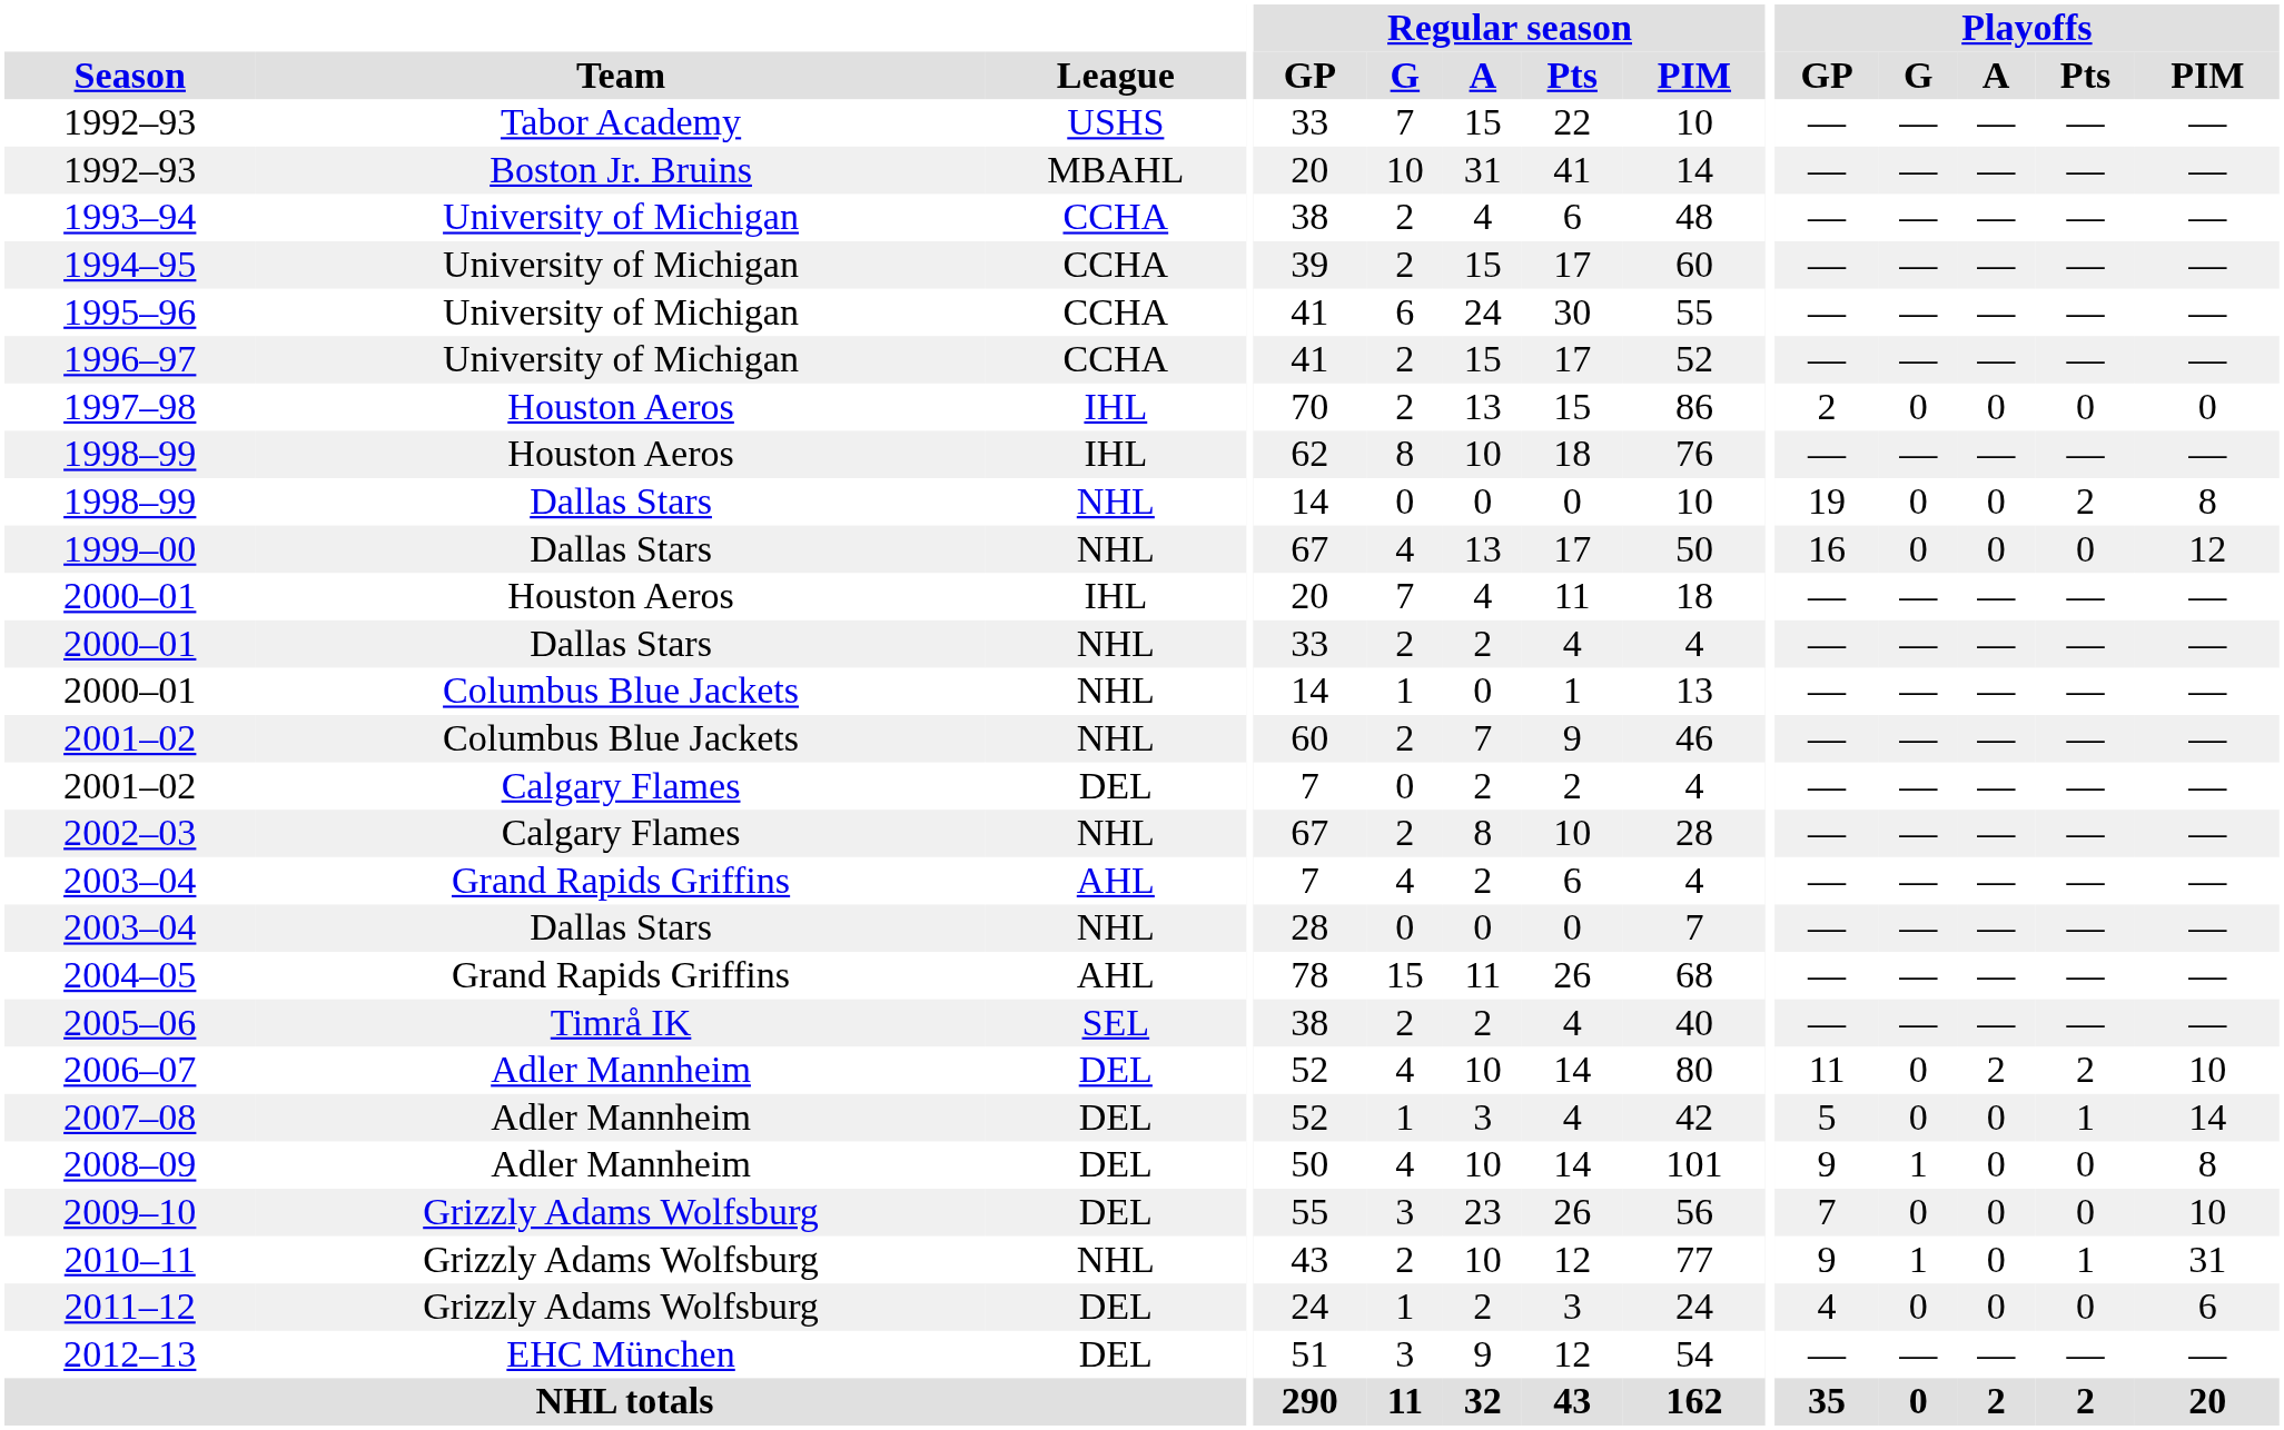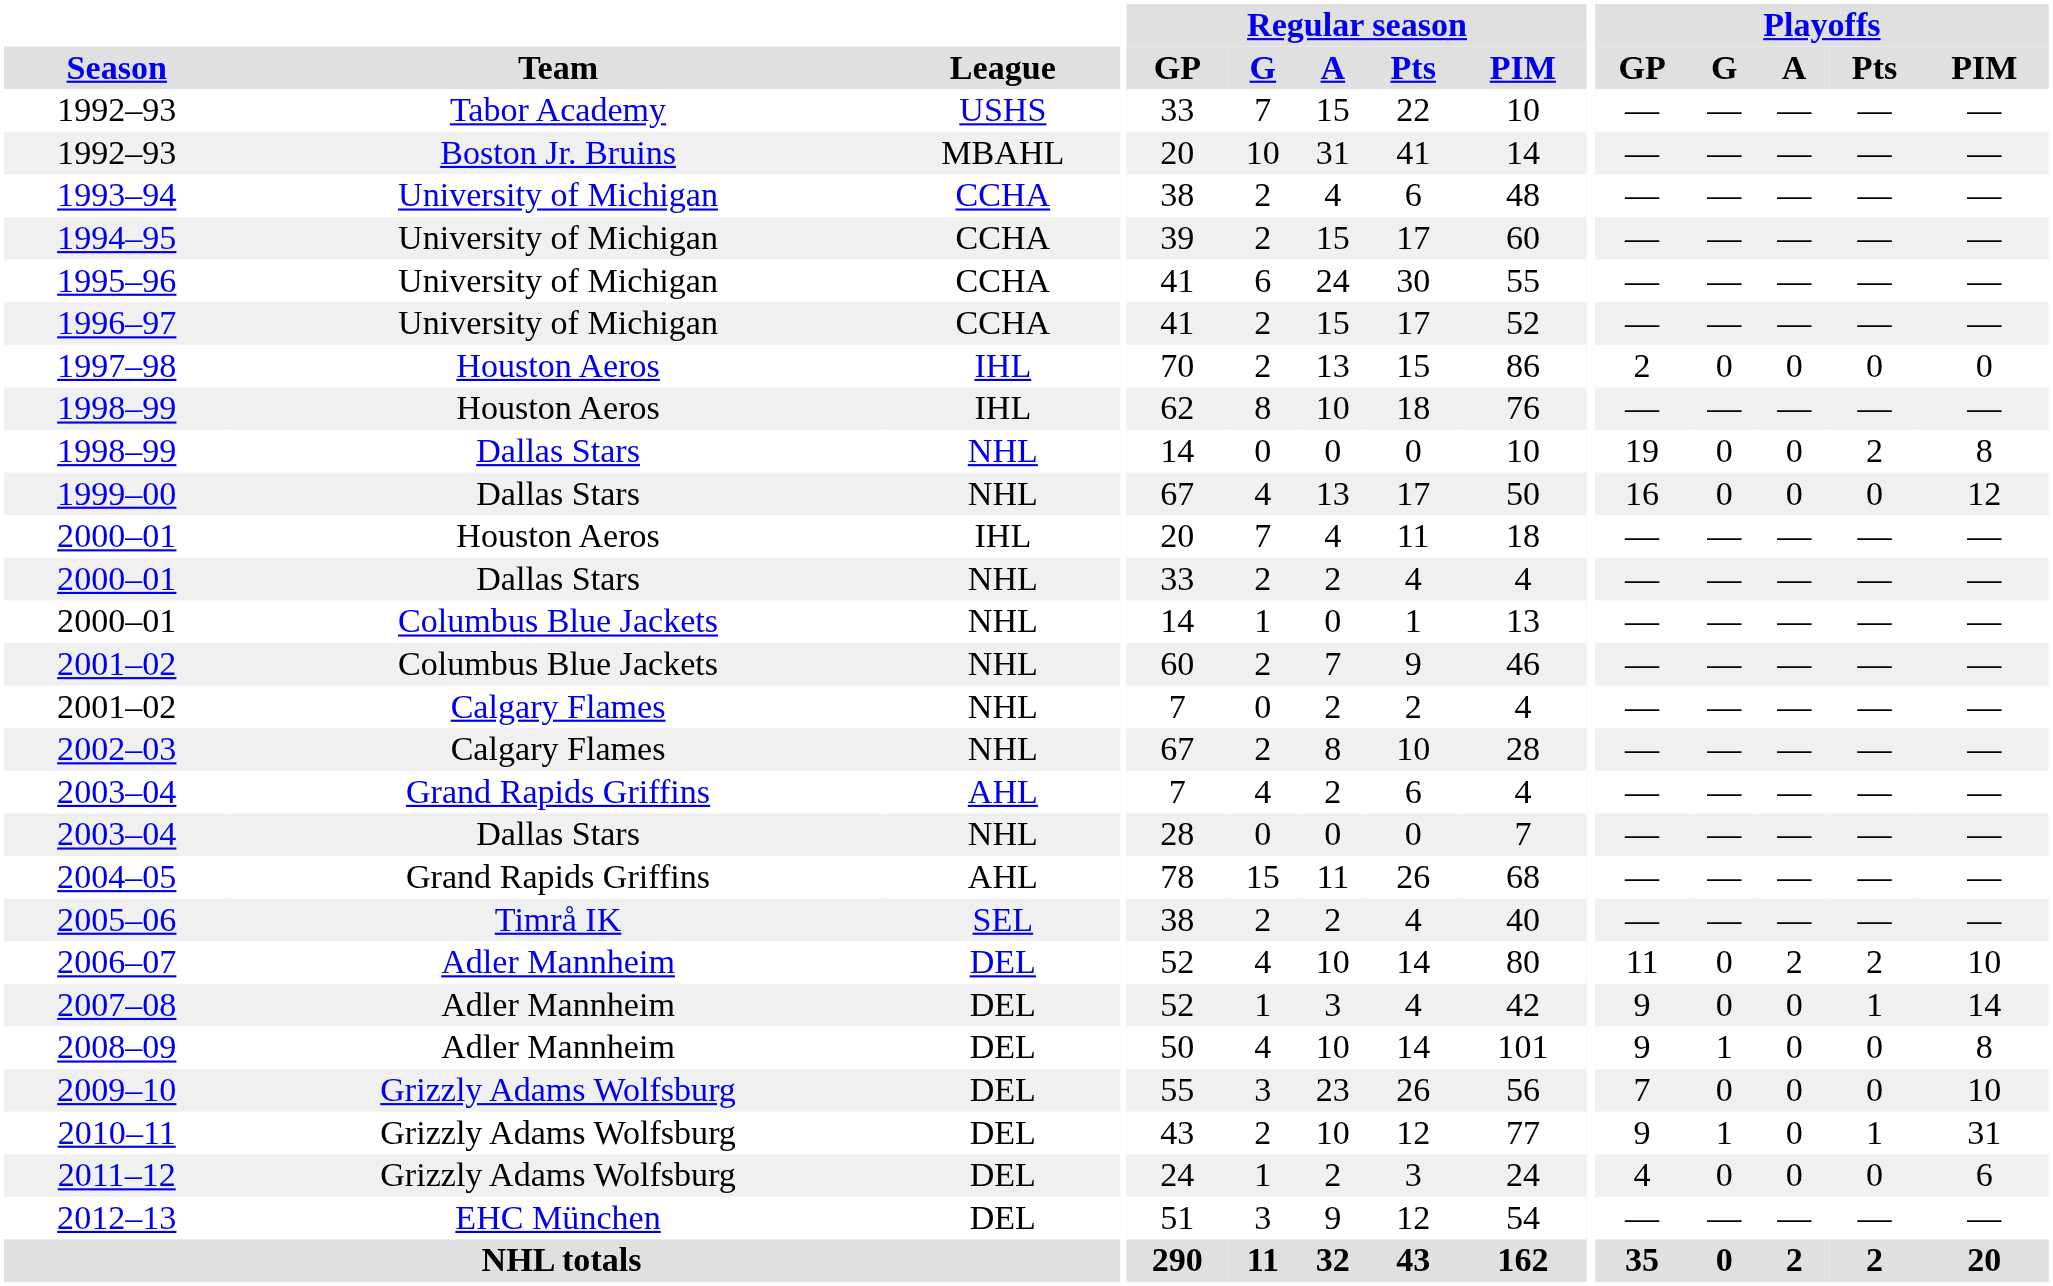 <table border="0" cellpadding="1" cellspacing="0" style="text-align:center; width:60em">
 <tr bgcolor="#e0e0e0">
 <th colspan="3" bgcolor="#ffffff"></th>
 <th rowspan="100" bgcolor="#ffffff"></th>
 <th colspan="5"><a href='#'>Regular season</a></th>
 <th rowspan="100" bgcolor="#ffffff"></th>
 <th colspan="5"><a href='#'>Playoffs</a></th>
 </tr>
 <tr bgcolor="#e0e0e0">
 <th><a href='#'>Season</a></th>
 <th>Team</th>
 <th>League</th>
 <th>GP</th>
 <th><a href='#'>G</a></th>
 <th><a href='#'>A</a></th>
 <th><a href='#'>Pts</a></th>
 <th><a href='#'>PIM</a></th>
 <th>GP</th>
 <th>G</th>
 <th>A</th>
 <th>Pts</th>
 <th>PIM</th>
 </tr>
 <tr>
 <td>1992–93</td>
 <td><a href='#'>Tabor Academy</a></td>
 <td><a href='#'>USHS</a></td>
 <td>33</td>
 <td>7</td>
 <td>15</td>
 <td>22</td>
 <td>10</td>
 <td>—</td>
 <td>—</td>
 <td>—</td>
 <td>—</td>
 <td>—</td>
 </tr>
 <tr bgcolor="#f0f0f0">
 <td>1992–93</td>
 <td><a href='#'>Boston Jr. Bruins</a></td>
 <td>MBAHL</td>
 <td>20</td>
 <td>10</td>
 <td>31</td>
 <td>41</td>
 <td>14</td>
 <td>—</td>
 <td>—</td>
 <td>—</td>
 <td>—</td>
 <td>—</td>
 </tr>
 <tr>
 <td><a href='#'>1993–94</a></td>
 <td><a href='#'>University of Michigan</a></td>
 <td><a href='#'>CCHA</a></td>
 <td>38</td>
 <td>2</td>
 <td>4</td>
 <td>6</td>
 <td>48</td>
 <td>—</td>
 <td>—</td>
 <td>—</td>
 <td>—</td>
 <td>—</td>
 </tr>
 <tr bgcolor="#f0f0f0">
 <td><a href='#'>1994–95</a></td>
 <td>University of Michigan</td>
 <td>CCHA</td>
 <td>39</td>
 <td>2</td>
 <td>15</td>
 <td>17</td>
 <td>60</td>
 <td>—</td>
 <td>—</td>
 <td>—</td>
 <td>—</td>
 <td>—</td>
 </tr>
 <tr>
 <td><a href='#'>1995–96</a></td>
 <td>University of Michigan</td>
 <td>CCHA</td>
 <td>41</td>
 <td>6</td>
 <td>24</td>
 <td>30</td>
 <td>55</td>
 <td>—</td>
 <td>—</td>
 <td>—</td>
 <td>—</td>
 <td>—</td>
 </tr>
 <tr bgcolor="#f0f0f0">
 <td><a href='#'>1996–97</a></td>
 <td>University of Michigan</td>
 <td>CCHA</td>
 <td>41</td>
 <td>2</td>
 <td>15</td>
 <td>17</td>
 <td>52</td>
 <td>—</td>
 <td>—</td>
 <td>—</td>
 <td>—</td>
 <td>—</td>
 </tr>
 <tr>
 <td><a href='#'>1997–98</a></td>
 <td><a href='#'>Houston Aeros</a></td>
 <td><a href='#'>IHL</a></td>
 <td>70</td>
 <td>2</td>
 <td>13</td>
 <td>15</td>
 <td>86</td>
 <td>2</td>
 <td>0</td>
 <td>0</td>
 <td>0</td>
 <td>0</td>
 </tr>
 <tr bgcolor="#f0f0f0">
 <td><a href='#'>1998–99</a></td>
 <td>Houston Aeros</td>
 <td>IHL</td>
 <td>62</td>
 <td>8</td>
 <td>10</td>
 <td>18</td>
 <td>76</td>
 <td>—</td>
 <td>—</td>
 <td>—</td>
 <td>—</td>
 <td>—</td>
 </tr>
 <tr>
 <td><a href='#'>1998–99</a></td>
 <td><a href='#'>Dallas Stars</a></td>
 <td><a href='#'>NHL</a></td>
 <td>14</td>
 <td>0</td>
 <td>0</td>
 <td>0</td>
 <td>10</td>
 <td>19</td>
 <td>0</td>
 <td>0</td>
 <td>2</td>
 <td>8</td>
 </tr>
 <tr bgcolor="#f0f0f0">
 <td><a href='#'>1999–00</a></td>
 <td>Dallas Stars</td>
 <td>NHL</td>
 <td>67</td>
 <td>4</td>
 <td>13</td>
 <td>17</td>
 <td>50</td>
 <td>16</td>
 <td>0</td>
 <td>0</td>
 <td>0</td>
 <td>12</td>
 </tr>
 <tr>
 <td><a href='#'>2000–01</a></td>
 <td>Houston Aeros</td>
 <td>IHL</td>
 <td>20</td>
 <td>7</td>
 <td>4</td>
 <td>11</td>
 <td>18</td>
 <td>—</td>
 <td>—</td>
 <td>—</td>
 <td>—</td>
 <td>—</td>
 </tr>
 <tr bgcolor="#f0f0f0">
 <td><a href='#'>2000–01</a></td>
 <td>Dallas Stars</td>
 <td>NHL</td>
 <td>33</td>
 <td>2</td>
 <td>2</td>
 <td>4</td>
 <td>4</td>
 <td>—</td>
 <td>—</td>
 <td>—</td>
 <td>—</td>
 <td>—</td>
 </tr>
 <tr>
 <td>2000–01</td>
 <td><a href='#'>Columbus Blue Jackets</a></td>
 <td>NHL</td>
 <td>14</td>
 <td>1</td>
 <td>0</td>
 <td>1</td>
 <td>13</td>
 <td>—</td>
 <td>—</td>
 <td>—</td>
 <td>—</td>
 <td>—</td>
 </tr>
 <tr bgcolor="#f0f0f0">
 <td><a href='#'>2001–02</a></td>
 <td>Columbus Blue Jackets</td>
 <td>NHL</td>
 <td>60</td>
 <td>2</td>
 <td>7</td>
 <td>9</td>
 <td>46</td>
 <td>—</td>
 <td>—</td>
 <td>—</td>
 <td>—</td>
 <td>—</td>
 </tr>
 <tr>
 <td>2001–02</td>
 <td><a href='#'>Calgary Flames</a></td>
-<td>DEL</td>
+<td>NHL</td>
 <td>7</td>
 <td>0</td>
 <td>2</td>
 <td>2</td>
 <td>4</td>
 <td>—</td>
 <td>—</td>
 <td>—</td>
 <td>—</td>
 <td>—</td>
 </tr>
 <tr bgcolor="#f0f0f0">
 <td><a href='#'>2002–03</a></td>
 <td>Calgary Flames</td>
 <td>NHL</td>
 <td>67</td>
 <td>2</td>
 <td>8</td>
 <td>10</td>
 <td>28</td>
 <td>—</td>
 <td>—</td>
 <td>—</td>
 <td>—</td>
 <td>—</td>
 </tr>
 <tr>
 <td><a href='#'>2003–04</a></td>
 <td><a href='#'>Grand Rapids Griffins</a></td>
 <td><a href='#'>AHL</a></td>
 <td>7</td>
 <td>4</td>
 <td>2</td>
 <td>6</td>
 <td>4</td>
 <td>—</td>
 <td>—</td>
 <td>—</td>
 <td>—</td>
 <td>—</td>
 </tr>
 <tr bgcolor="#f0f0f0">
 <td><a href='#'>2003–04</a></td>
 <td>Dallas Stars</td>
 <td>NHL</td>
 <td>28</td>
 <td>0</td>
 <td>0</td>
 <td>0</td>
 <td>7</td>
 <td>—</td>
 <td>—</td>
 <td>—</td>
 <td>—</td>
 <td>—</td>
 </tr>
 <tr>
 <td><a href='#'>2004–05</a></td>
 <td>Grand Rapids Griffins</td>
 <td>AHL</td>
 <td>78</td>
 <td>15</td>
 <td>11</td>
 <td>26</td>
 <td>68</td>
 <td>—</td>
 <td>—</td>
 <td>—</td>
 <td>—</td>
 <td>—</td>
 </tr>
 <tr bgcolor="#f0f0f0">
 <td><a href='#'>2005–06</a></td>
 <td><a href='#'>Timrå IK</a></td>
 <td><a href='#'>SEL</a></td>
 <td>38</td>
 <td>2</td>
 <td>2</td>
 <td>4</td>
 <td>40</td>
 <td>—</td>
 <td>—</td>
 <td>—</td>
 <td>—</td>
 <td>—</td>
 </tr>
 <tr>
 <td><a href='#'>2006–07</a></td>
 <td><a href='#'>Adler Mannheim</a></td>
 <td><a href='#'>DEL</a></td>
 <td>52</td>
 <td>4</td>
 <td>10</td>
 <td>14</td>
 <td>80</td>
 <td>11</td>
 <td>0</td>
 <td>2</td>
 <td>2</td>
 <td>10</td>
 </tr>
 <tr bgcolor="#f0f0f0">
 <td><a href='#'>2007–08</a></td>
 <td>Adler Mannheim</td>
 <td>DEL</td>
 <td>52</td>
 <td>1</td>
 <td>3</td>
 <td>4</td>
 <td>42</td>
-<td>5</td>
+<td>9</td>
 <td>0</td>
 <td>0</td>
 <td>1</td>
 <td>14</td>
 </tr>
 <tr>
 <td><a href='#'>2008–09</a></td>
 <td>Adler Mannheim</td>
 <td>DEL</td>
 <td>50</td>
 <td>4</td>
 <td>10</td>
 <td>14</td>
 <td>101</td>
 <td>9</td>
 <td>1</td>
 <td>0</td>
 <td>0</td>
 <td>8</td>
 </tr>
 <tr bgcolor="#f0f0f0">
 <td><a href='#'>2009–10</a></td>
 <td><a href='#'>Grizzly Adams Wolfsburg</a></td>
 <td>DEL</td>
 <td>55</td>
 <td>3</td>
 <td>23</td>
 <td>26</td>
 <td>56</td>
 <td>7</td>
 <td>0</td>
 <td>0</td>
 <td>0</td>
 <td>10</td>
 </tr>
 <tr>
 <td><a href='#'>2010–11</a></td>
 <td>Grizzly Adams Wolfsburg</td>
-<td>NHL</td>
+<td>DEL</td>
 <td>43</td>
 <td>2</td>
 <td>10</td>
 <td>12</td>
 <td>77</td>
 <td>9</td>
 <td>1</td>
 <td>0</td>
 <td>1</td>
 <td>31</td>
 </tr>
 <tr bgcolor="#f0f0f0">
 <td><a href='#'>2011–12</a></td>
 <td>Grizzly Adams Wolfsburg</td>
 <td>DEL</td>
 <td>24</td>
 <td>1</td>
 <td>2</td>
 <td>3</td>
 <td>24</td>
 <td>4</td>
 <td>0</td>
 <td>0</td>
 <td>0</td>
 <td>6</td>
 </tr>
 <tr>
 <td><a href='#'>2012–13</a></td>
 <td><a href='#'>EHC München</a></td>
 <td>DEL</td>
 <td>51</td>
 <td>3</td>
 <td>9</td>
 <td>12</td>
 <td>54</td>
 <td>—</td>
 <td>—</td>
 <td>—</td>
 <td>—</td>
 <td>—</td>
 </tr>
 <tr bgcolor="#e0e0e0">
 <th colspan="3">NHL totals</th>
 <th>290</th>
 <th>11</th>
 <th>32</th>
 <th>43</th>
 <th>162</th>
 <th>35</th>
 <th>0</th>
 <th>2</th>
 <th>2</th>
 <th>20</th>
 </tr>
 </table>
